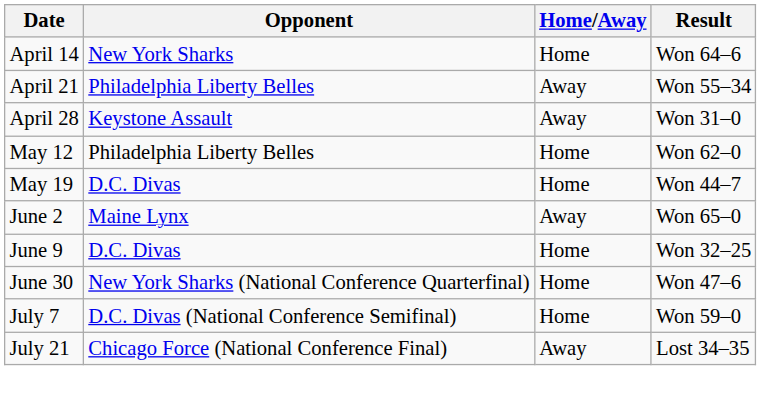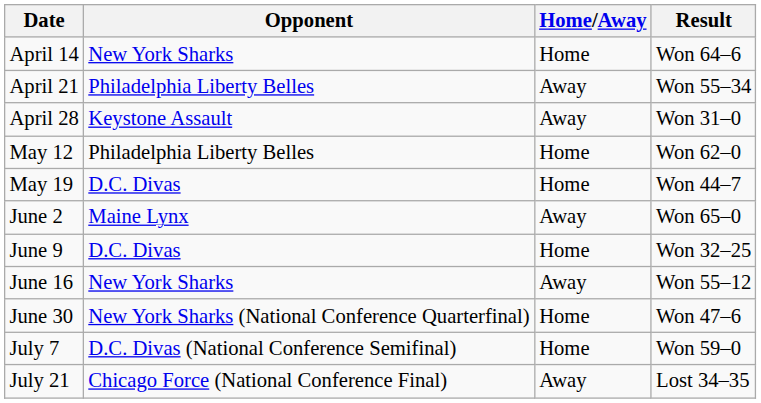 <table class="wikitable">
 <tr>
 <th>Date</th>
 <th>Opponent</th>
 <th><a href='#'>Home</a>/<a href='#'>Away</a></th>
 <th>Result</th>
 </tr>
 <tr>
 <td>April 14</td>
 <td><a href='#'>New York Sharks</a></td>
 <td>Home</td>
 <td>Won 64–6</td>
 </tr>
 <tr>
 <td>April 21</td>
 <td><a href='#'>Philadelphia Liberty Belles</a></td>
 <td>Away</td>
 <td>Won 55–34</td>
 </tr>
 <tr>
 <td>April 28</td>
 <td><a href='#'>Keystone Assault</a></td>
 <td>Away</td>
 <td>Won 31–0</td>
 </tr>
 <tr>
 <td>May 12</td>
 <td>Philadelphia Liberty Belles</td>
 <td>Home</td>
 <td>Won 62–0</td>
 </tr>
 <tr>
 <td>May 19</td>
 <td><a href='#'>D.C. Divas</a></td>
 <td>Home</td>
 <td>Won 44–7</td>
 </tr>
 <tr>
 <td>June 2</td>
 <td><a href='#'>Maine Lynx</a></td>
 <td>Away</td>
 <td>Won 65–0</td>
 </tr>
 <tr>
 <td>June 9</td>
 <td><a href='#'>D.C. Divas</a></td>
 <td>Home</td>
 <td>Won 32–25</td>
 </tr>
 <tr>
+<td>June 16</td>
+<td><a href='#'>New York Sharks</a></td>
+<td>Away</td>
+<td>Won 55–12</td>
+</tr>
+<tr>
 <td>June 30</td>
 <td><a href='#'>New York Sharks</a> (National Conference Quarterfinal)</td>
 <td>Home</td>
 <td>Won 47–6</td>
 </tr>
 <tr>
 <td>July 7</td>
 <td><a href='#'>D.C. Divas</a> (National Conference Semifinal)</td>
 <td>Home</td>
 <td>Won 59–0</td>
 </tr>
 <tr>
 <td>July 21</td>
 <td><a href='#'>Chicago Force</a> (National Conference Final)</td>
 <td>Away</td>
 <td>Lost 34–35</td>
 </tr>
 </table>
